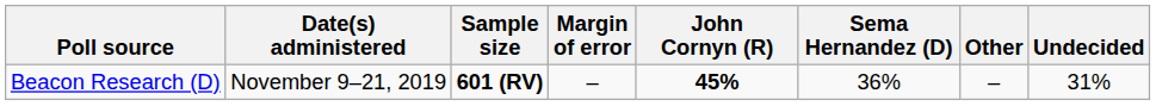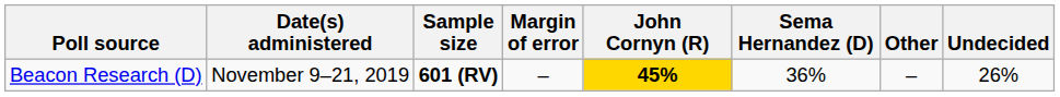 <table class="wikitable" style="font-size:90%;text-align:center;">
 <tr valign=bottom>
 <th>Poll source</th>
 <th>Date(s)<br>administered</th>
 <th>Sample<br>size</th>
 <th>Margin<br>of error</th>
 <th style="width:100px;">John<br>Cornyn (R)</th>
 <th style="width:100px;">Sema<br>Hernandez (D)</th>
 <th>Other</th>
 <th>Undecided</th>
 </tr>
 <tr>
 <td style="text-align:left;"><a href='#'>Beacon Research (D)</a></td>
 <td>November 9–21, 2019</td>
 <td><strong>601 (RV)</strong></td>
 <td>–</td>
-<td><strong>45%</strong></td>
+<td style="background: gold;"><strong>45%</strong></td>
 <td>36%</td>
 <td>–</td>
-<td>31%</td>
+<td>26%</td>
 </tr>
 </table>
